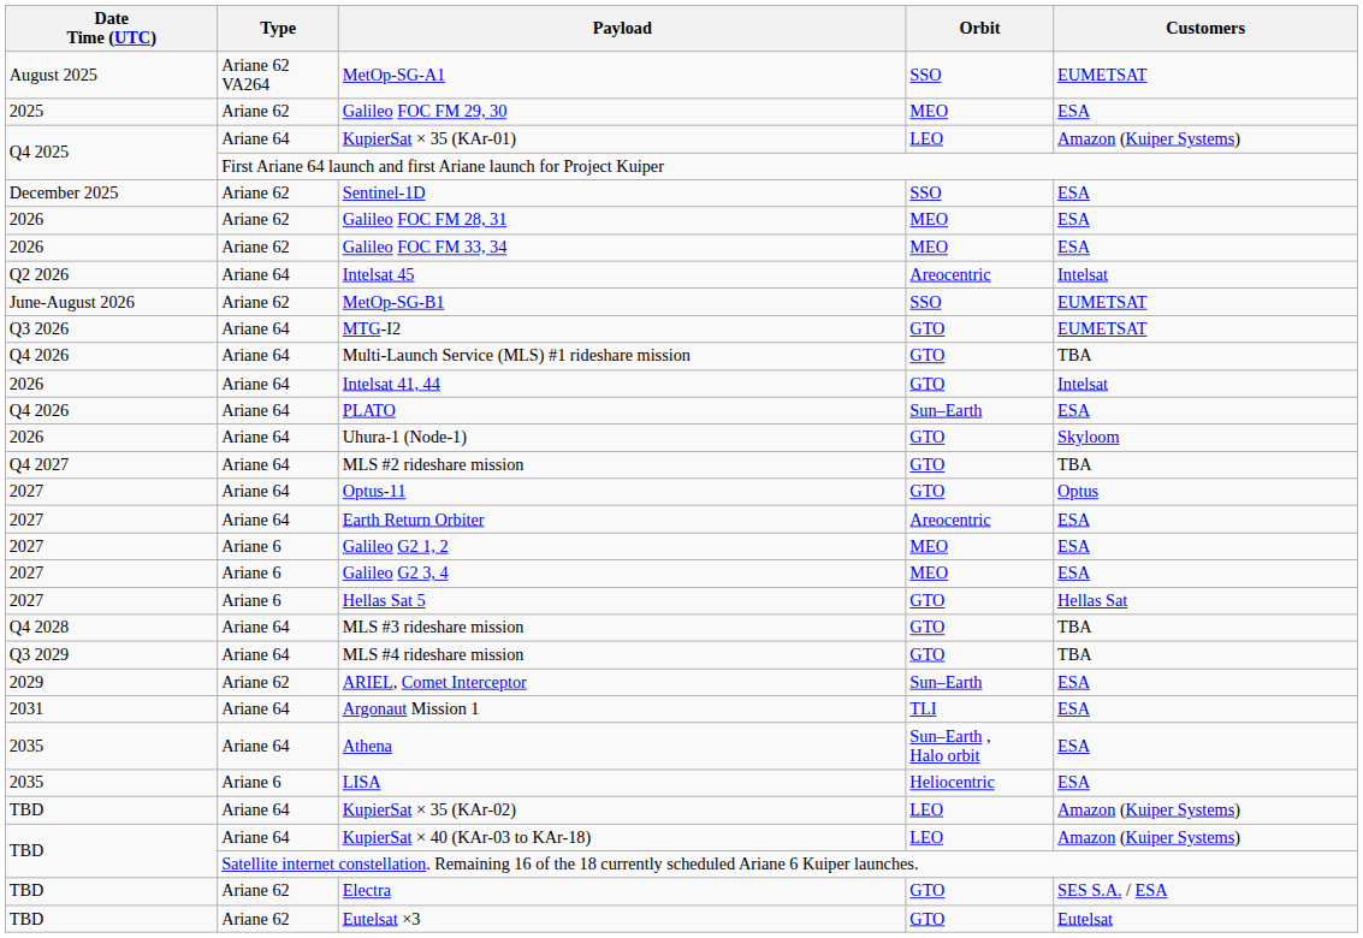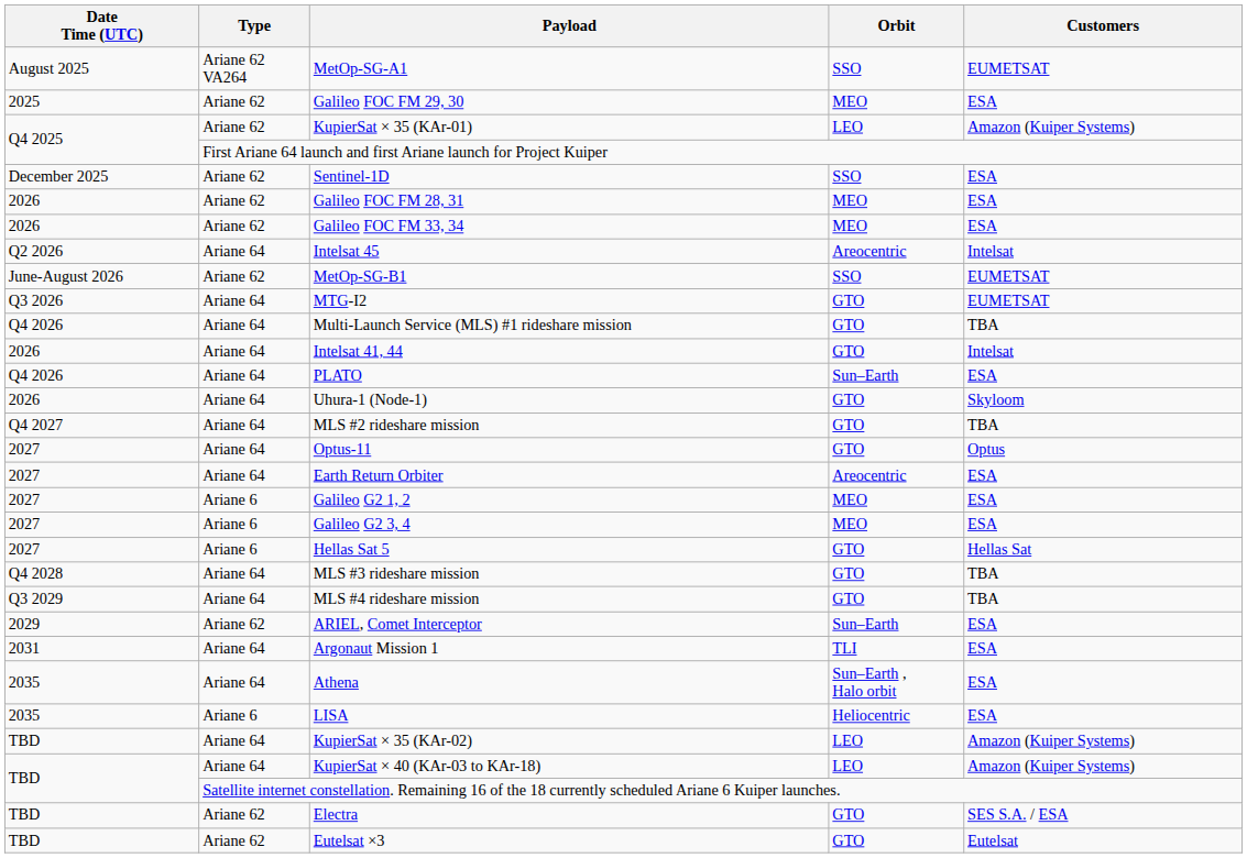 <table class="wikitable sortable plainrowheaders" style="width: 100%;">
 <tr>
 <th scope="col">Date<br>Time (<a href='#'>UTC</a>)</th>
 <th scope="col">Type</th>
 <th scope="col">Payload</th>
 <th scope="col">Orbit</th>
 <th scope="col">Customers</th>
 </tr>
 <tr>
 <td>August 2025</td>
 <td>Ariane 62<br>VA264</td>
 <td><a href='#'>MetOp-SG-A1</a></td>
 <td><a href='#'>SSO</a></td>
 <td><a href='#'>EUMETSAT</a></td>
 </tr>
 <tr>
 <td>2025</td>
 <td>Ariane 62</td>
 <td><a href='#'>Galileo</a> <a href='#'>FOC FM 29, 30</a></td>
 <td><a href='#'>MEO</a></td>
 <td><a href='#'>ESA</a></td>
 </tr>
 <tr>
 <td rowspan=2>Q4 2025</td>
-<td>Ariane 64</td>
+<td>Ariane 62</td>
 <td><a href='#'>KupierSat</a> × 35 (KAr-01)</td>
 <td><a href='#'>LEO</a></td>
 <td><a href='#'>Amazon</a> (<a href='#'>Kuiper Systems</a>)</td>
 </tr>
 <tr>
 <td colspan="7">First Ariane 64 launch and first Ariane launch for Project Kuiper</td>
 </tr>
 <tr>
 <td>December 2025</td>
 <td>Ariane 62<br></td>
 <td><a href='#'>Sentinel-1D</a></td>
 <td><a href='#'>SSO</a></td>
 <td><a href='#'>ESA</a></td>
 </tr>
 <tr>
 <td>2026</td>
 <td>Ariane 62</td>
 <td><a href='#'>Galileo</a> <a href='#'>FOC FM 28, 31</a></td>
 <td><a href='#'>MEO</a></td>
 <td><a href='#'>ESA</a></td>
 </tr>
 <tr>
 <td>2026</td>
 <td>Ariane 62</td>
 <td><a href='#'>Galileo</a> <a href='#'>FOC FM 33, 34</a></td>
 <td><a href='#'>MEO</a></td>
 <td><a href='#'>ESA</a></td>
 </tr>
 <tr>
 <td>Q2 2026</td>
 <td>Ariane 64</td>
 <td><a href='#'>Intelsat 45</a></td>
 <td><a href='#'>Areocentric</a></td>
 <td><a href='#'>Intelsat</a></td>
 </tr>
 <tr>
 <td>June-August 2026</td>
 <td>Ariane 62</td>
 <td><a href='#'>MetOp-SG-B1</a></td>
 <td><a href='#'>SSO</a></td>
 <td><a href='#'>EUMETSAT</a></td>
 </tr>
 <tr>
 <td>Q3 2026</td>
 <td>Ariane 64</td>
 <td><a href='#'>MTG</a>-I2</td>
 <td><a href='#'>GTO</a></td>
 <td><a href='#'>EUMETSAT</a></td>
 </tr>
 <tr>
 <td>Q4 2026</td>
 <td>Ariane 64</td>
 <td>Multi-Launch Service (MLS) #1 rideshare mission</td>
 <td><a href='#'>GTO</a></td>
 <td>TBA</td>
 </tr>
 <tr>
 <td>2026</td>
 <td>Ariane 64</td>
 <td><a href='#'>Intelsat 41, 44</a></td>
 <td><a href='#'>GTO</a></td>
 <td><a href='#'>Intelsat</a></td>
 </tr>
 <tr>
 <td>Q4 2026</td>
 <td>Ariane 64</td>
 <td><a href='#'>PLATO</a></td>
 <td><a href='#'>Sun–Earth</a> </td>
 <td><a href='#'>ESA</a></td>
 </tr>
 <tr>
 <td>2026</td>
 <td>Ariane 64</td>
 <td>Uhura-1 (Node-1)</td>
 <td><a href='#'>GTO</a></td>
 <td><a href='#'>Skyloom</a></td>
 </tr>
 <tr>
 <td>Q4 2027</td>
 <td>Ariane 64</td>
 <td>MLS #2 rideshare mission</td>
 <td><a href='#'>GTO</a></td>
 <td>TBA</td>
 </tr>
 <tr>
 <td>2027</td>
 <td>Ariane 64</td>
 <td><a href='#'>Optus-11</a></td>
 <td><a href='#'>GTO</a></td>
 <td><a href='#'>Optus</a></td>
 </tr>
 <tr>
 <td>2027</td>
 <td>Ariane 64</td>
 <td><a href='#'>Earth Return Orbiter</a></td>
 <td><a href='#'>Areocentric</a></td>
 <td><a href='#'>ESA</a></td>
 </tr>
 <tr>
 <td>2027</td>
 <td>Ariane 6</td>
 <td><a href='#'>Galileo</a> <a href='#'>G2 1, 2</a></td>
 <td><a href='#'>MEO</a></td>
 <td><a href='#'>ESA</a></td>
 </tr>
 <tr>
 <td>2027</td>
 <td>Ariane 6</td>
 <td><a href='#'>Galileo</a> <a href='#'>G2 3, 4</a></td>
 <td><a href='#'>MEO</a></td>
 <td><a href='#'>ESA</a></td>
 </tr>
 <tr>
 <td>2027</td>
 <td>Ariane 6</td>
 <td><a href='#'>Hellas Sat 5</a></td>
 <td><a href='#'>GTO</a></td>
 <td><a href='#'>Hellas Sat</a></td>
 </tr>
 <tr>
 <td>Q4 2028</td>
 <td>Ariane 64</td>
 <td>MLS #3 rideshare mission</td>
 <td><a href='#'>GTO</a></td>
 <td>TBA</td>
 </tr>
 <tr>
 <td>Q3 2029</td>
 <td>Ariane 64</td>
 <td>MLS #4 rideshare mission</td>
 <td><a href='#'>GTO</a></td>
 <td>TBA</td>
 </tr>
 <tr>
 <td>2029</td>
 <td>Ariane 62</td>
 <td><a href='#'>ARIEL</a>, <a href='#'>Comet Interceptor</a></td>
 <td><a href='#'>Sun–Earth</a> </td>
 <td><a href='#'>ESA</a></td>
 </tr>
 <tr>
 <td>2031</td>
 <td>Ariane 64</td>
 <td><a href='#'>Argonaut</a> Mission 1</td>
 <td><a href='#'>TLI</a></td>
 <td><a href='#'>ESA</a></td>
 </tr>
 <tr>
 <td>2035</td>
 <td>Ariane 64</td>
 <td><a href='#'>Athena</a></td>
 <td><a href='#'>Sun–Earth</a> ,<br><a href='#'>Halo orbit</a></td>
 <td><a href='#'>ESA</a></td>
 </tr>
 <tr>
 <td>2035</td>
 <td>Ariane 6</td>
 <td><a href='#'>LISA</a></td>
 <td><a href='#'>Heliocentric</a></td>
 <td><a href='#'>ESA</a></td>
 </tr>
 <tr>
 <td>TBD</td>
 <td>Ariane 64</td>
 <td><a href='#'>KupierSat</a> × 35 (KAr-02)</td>
 <td><a href='#'>LEO</a></td>
 <td><a href='#'>Amazon</a> (<a href='#'>Kuiper Systems</a>)</td>
 </tr>
 <tr>
 <td rowspan="2">TBD</td>
 <td>Ariane 64</td>
 <td><a href='#'>KupierSat</a> × 40 (KAr-03 to KAr-18)</td>
 <td><a href='#'>LEO</a></td>
 <td><a href='#'>Amazon</a> (<a href='#'>Kuiper Systems</a>)</td>
 </tr>
 <tr>
 <td colspan="4"><a href='#'>Satellite internet constellation</a>. Remaining 16 of the 18 currently scheduled Ariane 6 Kuiper launches.</td>
 </tr>
 <tr>
 <td>TBD</td>
 <td>Ariane 62</td>
 <td><a href='#'>Electra</a></td>
 <td><a href='#'>GTO</a></td>
 <td><a href='#'>SES S.A.</a> / <a href='#'>ESA</a></td>
 </tr>
 <tr>
 <td>TBD</td>
 <td>Ariane 62</td>
 <td><a href='#'>Eutelsat</a> ×3</td>
 <td><a href='#'>GTO</a></td>
 <td><a href='#'>Eutelsat</a></td>
 </tr>
 </table>
